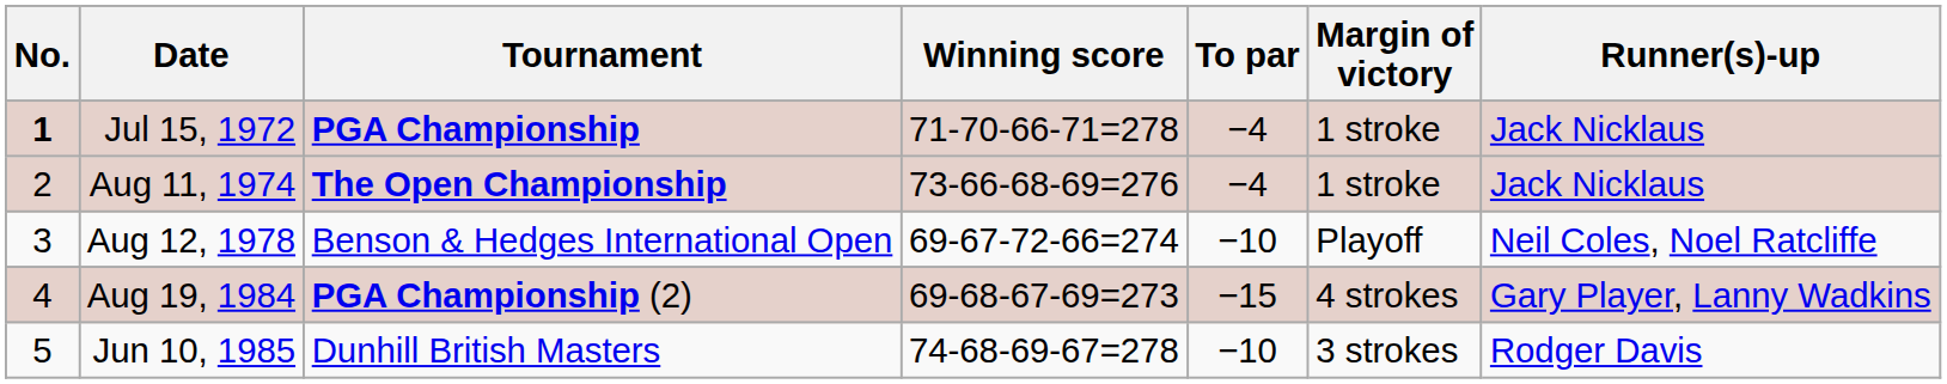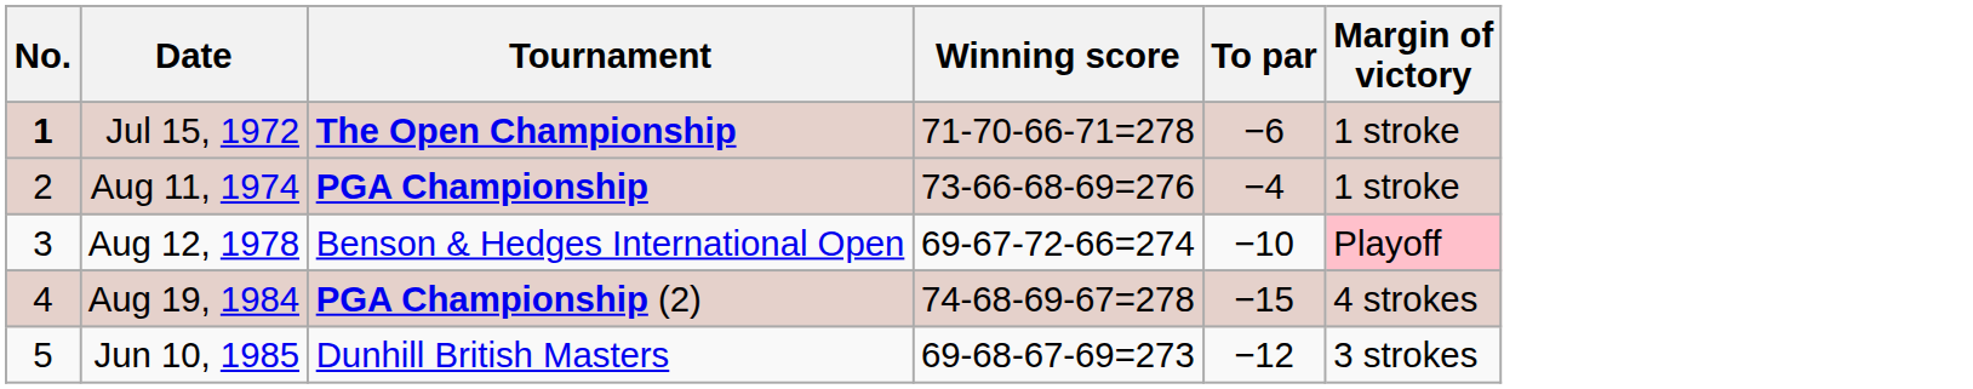 <table class="wikitable" style="font-size:95%;">
 <tr>
 <th>No.</th>
 <th>Date</th>
 <th>Tournament</th>
 <th>Winning score</th>
 <th>To par</th>
 <th>Margin of<br>victory</th>
-<th>Runner(s)-up</th>
 </tr>
 <tr style="background:#e5d1cb;">
 <td align=center><strong>1</strong></td>
 <td align=right>Jul 15, <a href='#'>1972</a></td>
-<td><strong><a href='#'>PGA Championship</a></strong></td>
+<td><strong><a href='#'>The Open Championship</a></strong></td>
 <td>71-70-66-71=278</td>
-<td align=center>−4</td>
+<td align=center>−6</td>
 <td>1 stroke</td>
-<td> <a href='#'>Jack Nicklaus</a></td>
 </tr>
 <tr style="background:#e5d1cb;">
 <td align=center>2</td>
 <td align=right>Aug 11, <a href='#'>1974</a></td>
-<td><strong><a href='#'>The Open Championship</a></strong></td>
+<td><strong><a href='#'>PGA Championship</a></strong></td>
 <td>73-66-68-69=276</td>
 <td align=center>−4</td>
 <td>1 stroke</td>
-<td> <a href='#'>Jack Nicklaus</a></td>
 </tr>
 <tr>
 <td align=center>3</td>
 <td align=right>Aug 12, <a href='#'>1978</a></td>
 <td><a href='#'>Benson & Hedges International Open</a></td>
 <td>69-67-72-66=274</td>
 <td align=center>−10</td>
-<td>Playoff</td>
-<td> <a href='#'>Neil Coles</a>,  <a href='#'>Noel Ratcliffe</a></td>
+<td style="background: pink;">Playoff</td>
 </tr>
 <tr style="background:#e5d1cb;">
 <td align=center>4</td>
 <td align=right>Aug 19, <a href='#'>1984</a></td>
 <td><strong><a href='#'>PGA Championship</a></strong> (2)</td>
-<td>69-68-67-69=273</td>
+<td>74-68-69-67=278</td>
 <td align=center>−15</td>
 <td>4 strokes</td>
-<td> <a href='#'>Gary Player</a>,  <a href='#'>Lanny Wadkins</a></td>
 </tr>
 <tr>
 <td align=center>5</td>
 <td align=right>Jun 10, <a href='#'>1985</a></td>
 <td><a href='#'>Dunhill British Masters</a></td>
-<td>74-68-69-67=278</td>
-<td align=center>−10</td>
+<td>69-68-67-69=273</td>
+<td align=center>−12</td>
 <td>3 strokes</td>
-<td> <a href='#'>Rodger Davis</a></td>
 </tr>
 </table>
